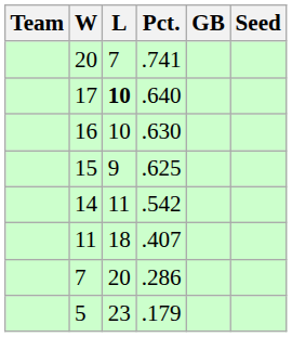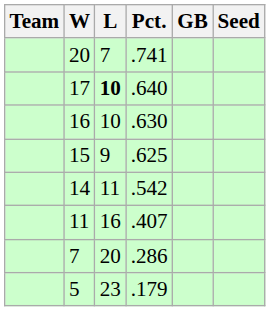 <table class=wikitable>
 <tr>
 <th>Team</th>
 <th>W</th>
 <th>L</th>
 <th>Pct.</th>
 <th>GB</th>
 <th>Seed</th>
 </tr>
 <tr bgcolor="#ccffcc">
 <td></td>
 <td>20</td>
 <td>7</td>
 <td>.741</td>
 <td></td>
 <td></td>
 </tr>
 <tr bgcolor="#ccffcc">
 <td></td>
 <td>17</td>
 <td><strong>10</strong></td>
 <td>.640</td>
 <td></td>
 <td></td>
 </tr>
 <tr bgcolor="#ccffcc">
 <td></td>
 <td>16</td>
 <td>10</td>
 <td>.630</td>
 <td></td>
 <td></td>
 </tr>
 <tr bgcolor="#ccffcc">
 <td></td>
 <td>15</td>
 <td>9</td>
 <td>.625</td>
 <td></td>
 <td></td>
 </tr>
 <tr bgcolor="#ccffcc">
 <td></td>
 <td>14</td>
 <td>11</td>
 <td>.542</td>
 <td></td>
 <td></td>
 </tr>
 <tr bgcolor="#ccffcc">
 <td></td>
 <td>11</td>
-<td>18</td>
+<td>16</td>
 <td>.407</td>
 <td></td>
 <td></td>
 </tr>
 <tr bgcolor="#ccffcc">
 <td></td>
 <td>7</td>
 <td>20</td>
 <td>.286</td>
 <td></td>
 <td></td>
 </tr>
 <tr bgcolor="#ccffcc">
 <td></td>
 <td>5</td>
 <td>23</td>
 <td>.179</td>
 <td></td>
 <td></td>
 </tr>
 </table>
